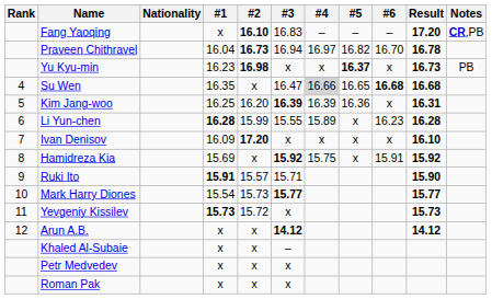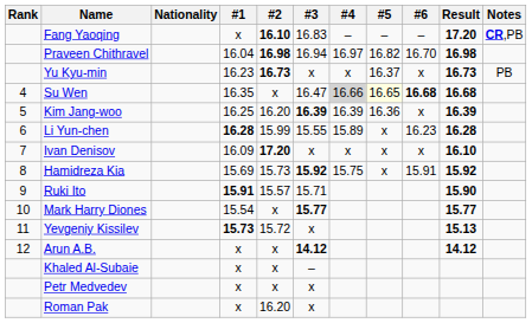 <table class="wikitable sortable" style="text-align:center">
 <tr>
 <th>Rank</th>
 <th>Name</th>
 <th>Nationality</th>
 <th>#1</th>
 <th>#2</th>
 <th>#3</th>
 <th>#4</th>
 <th>#5</th>
 <th>#6</th>
 <th>Result</th>
 <th>Notes</th>
 </tr>
 <tr>
 <td></td>
 <td align=left><a href='#'>Fang Yaoqing</a></td>
 <td align=left></td>
 <td>x</td>
 <td><strong>16.10</strong></td>
 <td>16.83</td>
 <td>–</td>
 <td>–</td>
 <td>–</td>
 <td><strong>17.20</strong></td>
 <td><strong><a href='#'>CR</a></strong>,PB</td>
 </tr>
 <tr>
 <td></td>
 <td align=left><a href='#'>Praveen Chithravel</a></td>
 <td align=left></td>
 <td>16.04</td>
-<td><strong>16.73</strong></td>
+<td><strong>16.98</strong></td>
 <td>16.94</td>
 <td>16.97</td>
 <td>16.82</td>
 <td>16.70</td>
-<td><strong>16.78</strong></td>
+<td><strong>16.98</strong></td>
 <td></td>
 </tr>
 <tr>
 <td></td>
 <td align=left><a href='#'>Yu Kyu-min</a></td>
 <td align=left></td>
 <td>16.23</td>
-<td><strong>16.98</strong></td>
+<td><strong>16.73</strong></td>
 <td>x</td>
 <td>x</td>
-<td><strong>16.37</strong></td>
+<td>16.37</td>
 <td>x</td>
 <td><strong>16.73</strong></td>
 <td>PB</td>
 </tr>
 <tr>
 <td>4</td>
 <td align=left><a href='#'>Su Wen</a></td>
 <td align=left></td>
 <td>16.35</td>
 <td>x</td>
 <td>16.47</td>
 <td style="background: lightgrey;">16.66</td>
-<td>16.65</td>
+<td style="background: lightyellow;">16.65</td>
 <td><strong>16.68</strong></td>
 <td><strong>16.68</strong></td>
 <td></td>
 </tr>
 <tr>
 <td>5</td>
 <td align=left><a href='#'>Kim Jang-woo</a></td>
 <td align=left></td>
 <td>16.25</td>
 <td>16.20</td>
 <td><strong>16.39</strong></td>
 <td>16.39</td>
 <td>16.36</td>
 <td>x</td>
-<td><strong>16.31</strong></td>
+<td><strong>16.39</strong></td>
 <td></td>
 </tr>
 <tr>
 <td>6</td>
 <td align=left><a href='#'>Li Yun-chen</a></td>
 <td align=left></td>
 <td><strong>16.28</strong></td>
 <td>15.99</td>
 <td>15.55</td>
 <td>15.89</td>
 <td>x</td>
 <td>16.23</td>
 <td><strong>16.28</strong></td>
 <td></td>
 </tr>
 <tr>
 <td>7</td>
 <td align=left><a href='#'>Ivan Denisov</a></td>
 <td align=left></td>
 <td>16.09</td>
 <td><strong>17.20</strong></td>
 <td>x</td>
 <td>x</td>
 <td>x</td>
 <td>x</td>
 <td><strong>16.10</strong></td>
 <td></td>
 </tr>
 <tr>
 <td>8</td>
 <td align=left><a href='#'>Hamidreza Kia</a></td>
 <td align=left></td>
 <td>15.69</td>
-<td>x</td>
+<td>15.73</td>
 <td><strong>15.92</strong></td>
 <td>15.75</td>
 <td>x</td>
 <td>15.91</td>
 <td><strong>15.92</strong></td>
 <td></td>
 </tr>
 <tr>
 <td>9</td>
 <td align=left><a href='#'>Ruki Ito</a></td>
 <td align=left></td>
 <td><strong>15.91</strong></td>
 <td>15.57</td>
 <td>15.71</td>
 <td></td>
 <td></td>
 <td></td>
 <td><strong>15.90</strong></td>
 <td></td>
 </tr>
 <tr>
 <td>10</td>
 <td align=left><a href='#'>Mark Harry Diones</a></td>
 <td align=left></td>
 <td>15.54</td>
-<td>15.73</td>
+<td>x</td>
 <td><strong>15.77</strong></td>
 <td></td>
 <td></td>
 <td></td>
 <td><strong>15.77</strong></td>
 <td></td>
 </tr>
 <tr>
 <td>11</td>
 <td align=left><a href='#'>Yevgeniy Kissilev</a></td>
 <td align=left></td>
 <td><strong>15.73</strong></td>
 <td>15.72</td>
 <td>x</td>
 <td></td>
 <td></td>
 <td></td>
-<td><strong>15.73</strong></td>
+<td><strong>15.13</strong></td>
 <td></td>
 </tr>
 <tr>
 <td>12</td>
 <td align=left><a href='#'>Arun A.B.</a></td>
 <td align=left></td>
 <td>x</td>
 <td>x</td>
 <td><strong>14.12</strong></td>
 <td></td>
 <td></td>
 <td></td>
 <td><strong>14.12</strong></td>
 <td></td>
 </tr>
 <tr>
 <td></td>
 <td align=left><a href='#'>Khaled Al-Subaie</a></td>
 <td align=left></td>
 <td>x</td>
 <td>x</td>
 <td>–</td>
 <td></td>
 <td></td>
 <td></td>
 <td><strong></strong></td>
 <td></td>
 </tr>
 <tr>
 <td></td>
 <td align=left><a href='#'>Petr Medvedev</a></td>
 <td align=left></td>
 <td>x</td>
 <td>x</td>
 <td>x</td>
 <td></td>
 <td></td>
 <td></td>
 <td><strong></strong></td>
 <td></td>
 </tr>
 <tr>
 <td></td>
 <td align=left><a href='#'>Roman Pak</a></td>
 <td align=left></td>
 <td>x</td>
-<td>x</td>
+<td>16.20</td>
 <td>x</td>
 <td></td>
 <td></td>
 <td></td>
 <td><strong></strong></td>
 <td></td>
 </tr>
 </table>
